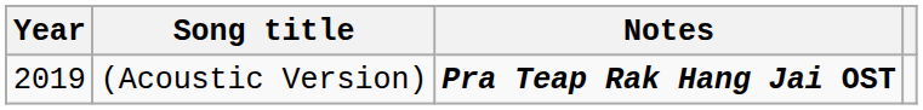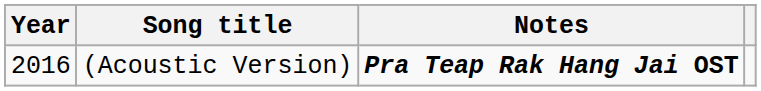 <table class="wikitable">
 <tr>
 <th>Year</th>
 <th>Song title</th>
 <th>Notes</th>
 <th></th>
 </tr>
 <tr>
-<td>2019</td>
+<td>2016</td>
 <td> (Acoustic Version)</td>
 <td><strong><em>Pra Teap Rak Hang Jai</em> OST</strong></td>
 <td></td>
 </tr>
 </table>
